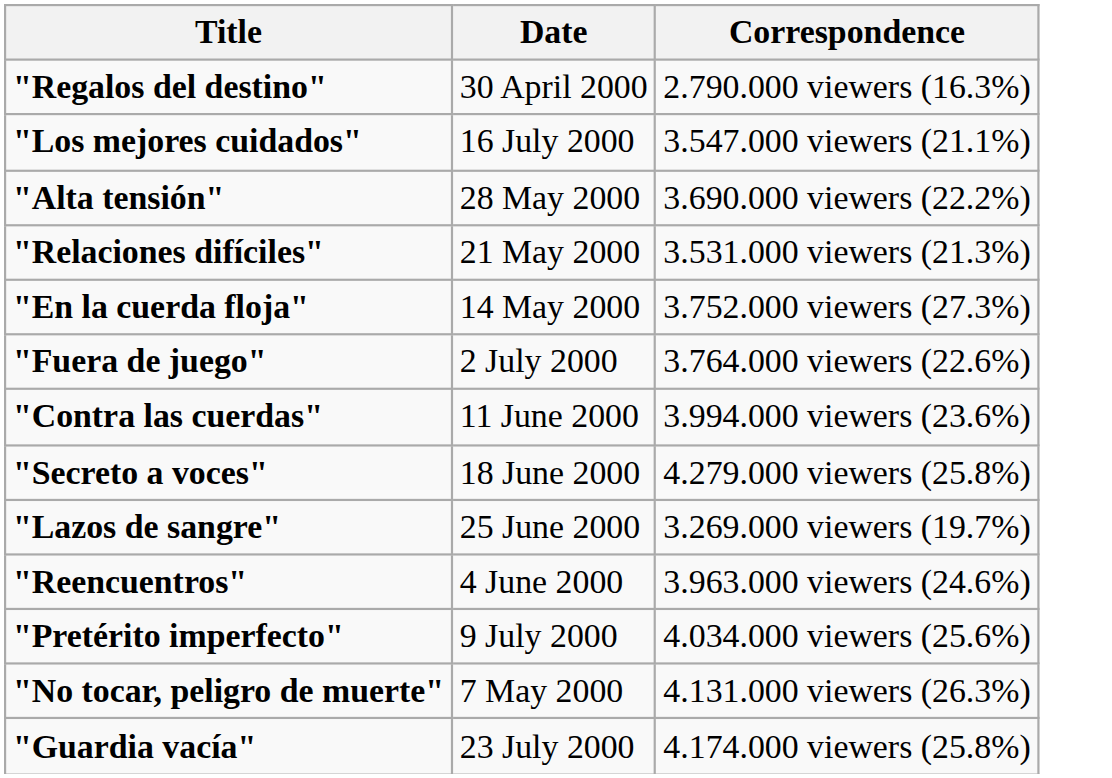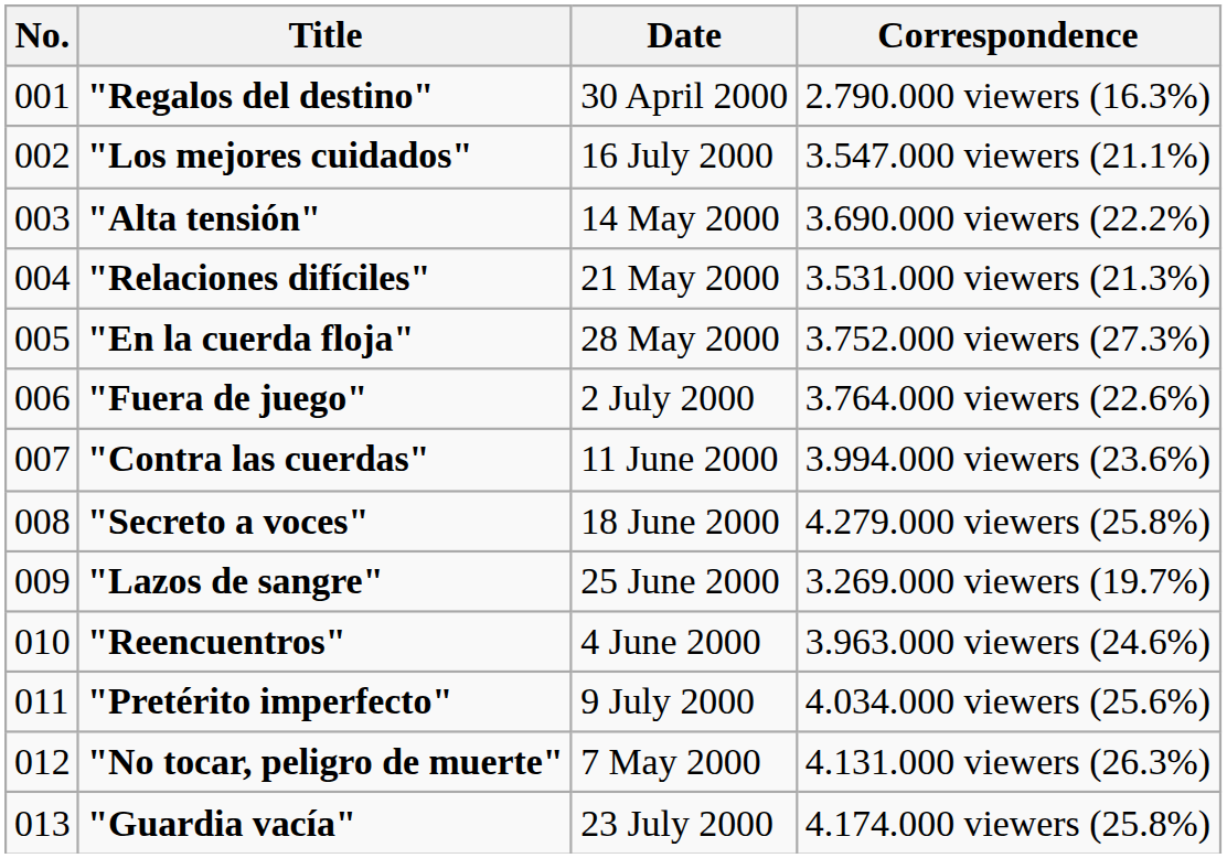 <table class="sortable wikitable" style="font-size:97%">
 <tr>
+<th>No.</th>
 <th>Title</th>
 <th>Date</th>
 <th>Correspondence</th>
 </tr>
 <tr>
+<td>001</td>
 <td><strong>"Regalos del destino"</strong></td>
 <td>30 April 2000</td>
 <td>2.790.000 viewers (16.3%)</td>
 </tr>
 <tr>
+<td>002</td>
 <td><strong>"Los mejores cuidados"</strong></td>
 <td>16 July 2000</td>
 <td>3.547.000 viewers (21.1%)</td>
 </tr>
 <tr>
+<td>003</td>
 <td><strong>"Alta tensión"</strong></td>
-<td>28 May 2000</td>
+<td>14 May 2000</td>
 <td>3.690.000 viewers (22.2%)</td>
 </tr>
 <tr>
+<td>004</td>
 <td><strong>"Relaciones difíciles"</strong></td>
 <td>21 May 2000</td>
 <td>3.531.000 viewers (21.3%)</td>
 </tr>
 <tr>
+<td>005</td>
 <td><strong>"En la cuerda floja"</strong></td>
-<td>14 May 2000</td>
+<td>28 May 2000</td>
 <td>3.752.000 viewers (27.3%)</td>
 </tr>
 <tr>
+<td>006</td>
 <td><strong>"Fuera de juego"</strong></td>
 <td>2 July 2000</td>
 <td>3.764.000 viewers (22.6%)</td>
 </tr>
 <tr>
+<td>007</td>
 <td><strong>"Contra las cuerdas"</strong></td>
 <td>11 June 2000</td>
 <td>3.994.000 viewers (23.6%)</td>
 </tr>
 <tr>
+<td>008</td>
 <td><strong>"Secreto a voces"</strong></td>
 <td>18 June 2000</td>
 <td>4.279.000 viewers (25.8%)</td>
 </tr>
 <tr>
+<td>009</td>
 <td><strong>"Lazos de sangre"</strong></td>
 <td>25 June 2000</td>
 <td>3.269.000 viewers (19.7%)</td>
 </tr>
 <tr>
+<td>010</td>
 <td><strong>"Reencuentros"</strong></td>
 <td>4 June 2000</td>
 <td>3.963.000 viewers (24.6%)</td>
 </tr>
 <tr>
+<td>011</td>
 <td><strong>"Pretérito imperfecto"</strong></td>
 <td>9 July 2000</td>
 <td>4.034.000 viewers (25.6%)</td>
 </tr>
 <tr>
+<td>012</td>
 <td><strong>"No tocar, peligro de muerte"</strong></td>
 <td>7 May 2000</td>
 <td>4.131.000 viewers (26.3%)</td>
 </tr>
 <tr>
+<td>013</td>
 <td><strong>"Guardia vacía"</strong></td>
 <td>23 July 2000</td>
 <td>4.174.000 viewers (25.8%)</td>
 </tr>
 </table>
